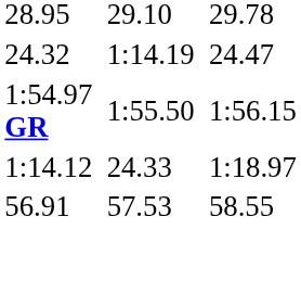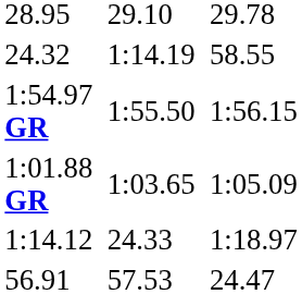 <table>
 <tr>
 <td></td>
 <td></td>
 <td>28.95</td>
 <td></td>
 <td>29.10</td>
 <td></td>
 <td>29.78</td>
 </tr>
 <tr>
 <td></td>
 <td></td>
 <td>24.32</td>
 <td></td>
 <td>1:14.19</td>
 <td></td>
-<td>24.47</td>
+<td>58.55</td>
 </tr>
 <tr>
 <td></td>
 <td></td>
 <td>1:54.97<br><strong><a href='#'>GR</a></strong></td>
 <td></td>
 <td>1:55.50</td>
 <td></td>
 <td>1:56.15</td>
+</tr>
+<tr>
+<td></td>
+<td></td>
+<td>1:01.88<br><strong><a href='#'>GR</a></strong></td>
+<td></td>
+<td>1:03.65</td>
+<td></td>
+<td>1:05.09</td>
 </tr>
 <tr>
 <td></td>
 <td></td>
 <td>1:14.12</td>
 <td></td>
 <td>24.33</td>
 <td></td>
 <td>1:18.97</td>
 </tr>
 <tr>
 <td></td>
 <td></td>
 <td>56.91</td>
 <td></td>
 <td>57.53</td>
 <td></td>
-<td>58.55</td>
+<td>24.47</td>
 </tr>
 </table>
